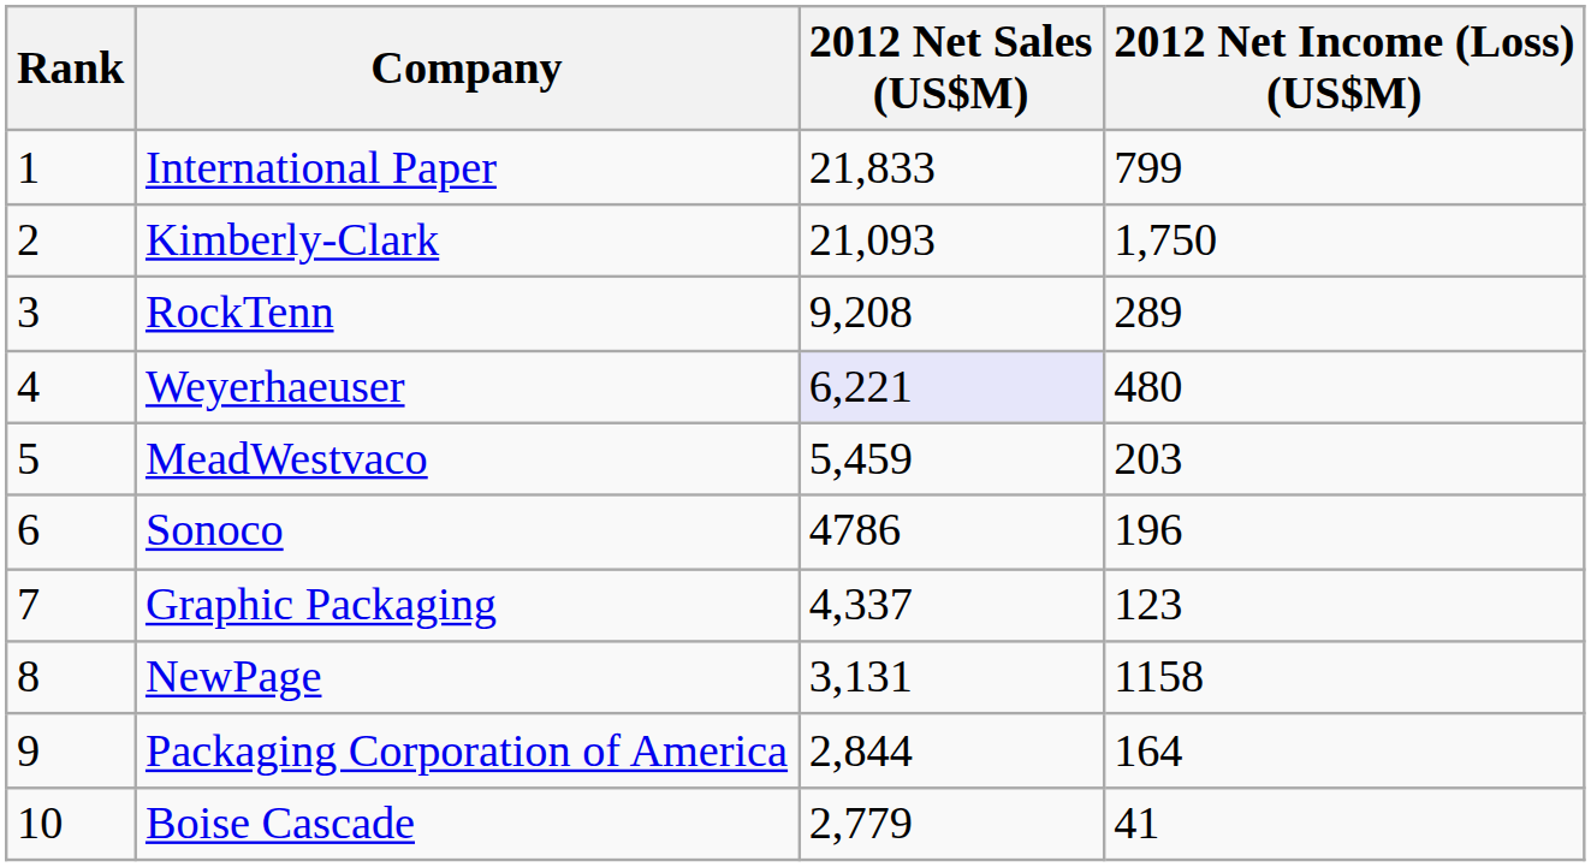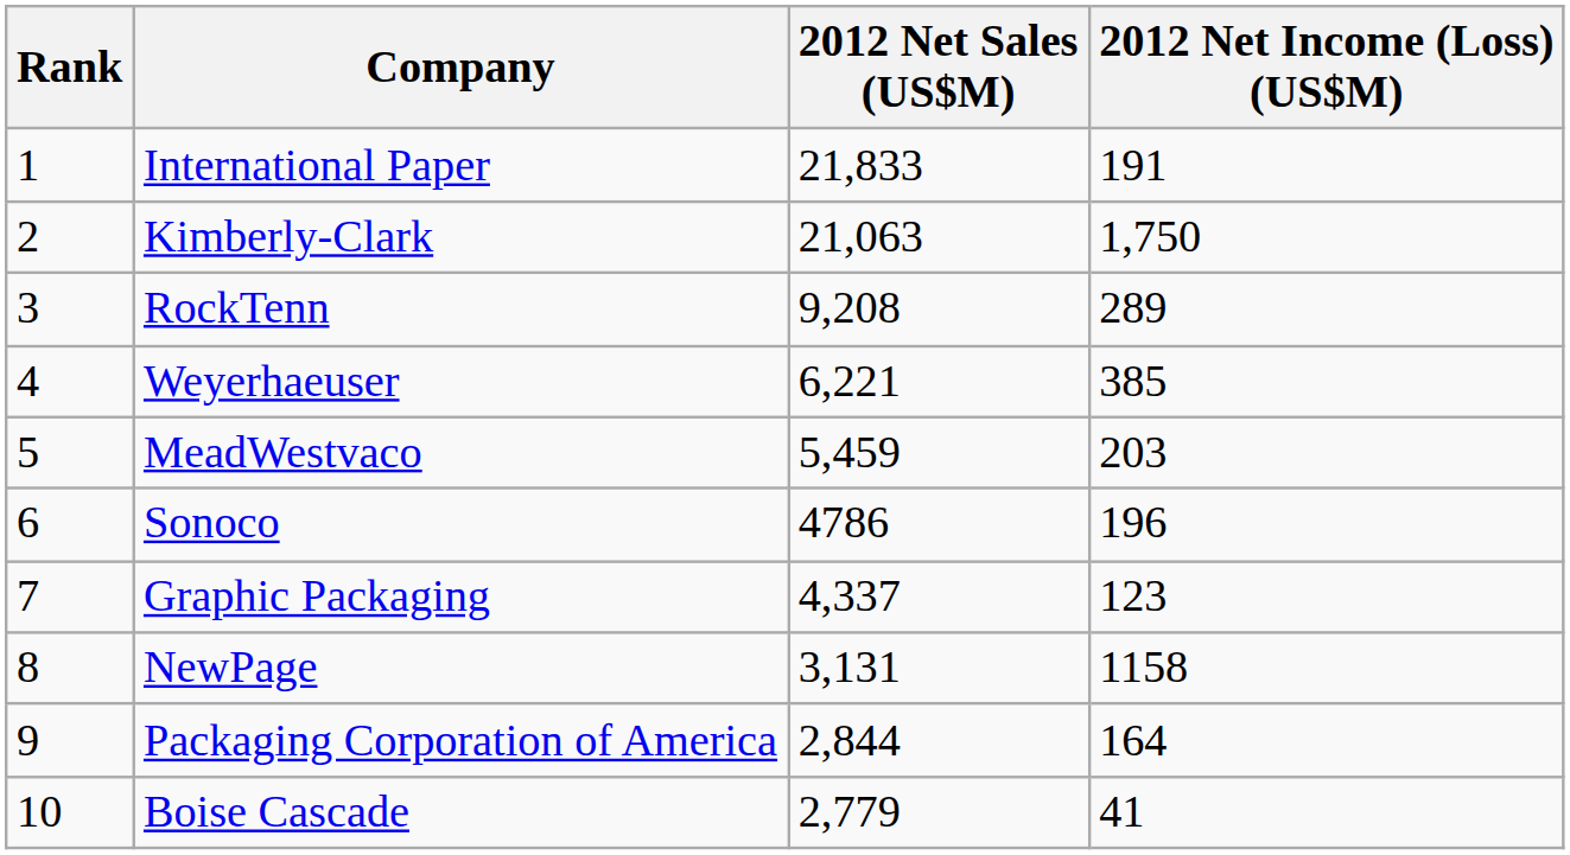 <table class="wikitable">
 <tr>
 <th>Rank</th>
 <th>Company</th>
 <th>2012 Net Sales<br>(US$M)</th>
 <th>2012 Net Income (Loss)<br>(US$M)</th>
 </tr>
 <tr>
 <td>1</td>
 <td><a href='#'>International Paper</a></td>
 <td>21,833</td>
-<td>799</td>
+<td>191</td>
 </tr>
 <tr>
 <td>2</td>
 <td><a href='#'>Kimberly-Clark</a></td>
-<td>21,093</td>
+<td>21,063</td>
 <td>1,750</td>
 </tr>
 <tr>
 <td>3</td>
 <td><a href='#'>RockTenn</a></td>
 <td>9,208</td>
 <td>289</td>
 </tr>
 <tr>
 <td>4</td>
 <td><a href='#'>Weyerhaeuser</a></td>
-<td style="background: lavender;">6,221</td>
-<td>480</td>
+<td>6,221</td>
+<td>385</td>
 </tr>
 <tr>
 <td>5</td>
 <td><a href='#'>MeadWestvaco</a></td>
 <td>5,459</td>
 <td>203</td>
 </tr>
 <tr>
 <td>6</td>
 <td><a href='#'>Sonoco</a></td>
 <td>4786</td>
 <td>196</td>
 </tr>
 <tr>
 <td>7</td>
 <td><a href='#'>Graphic Packaging</a></td>
 <td>4,337</td>
 <td>123</td>
 </tr>
 <tr>
 <td>8</td>
 <td><a href='#'>NewPage</a></td>
 <td>3,131</td>
 <td>1158</td>
 </tr>
 <tr>
 <td>9</td>
 <td><a href='#'>Packaging Corporation of America</a></td>
 <td>2,844</td>
 <td>164</td>
 </tr>
 <tr>
 <td>10</td>
 <td><a href='#'>Boise Cascade</a></td>
 <td>2,779</td>
 <td>41</td>
 </tr>
 </table>
